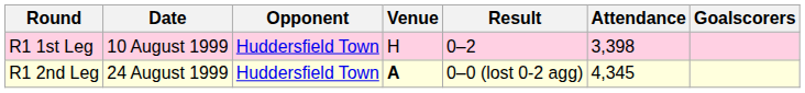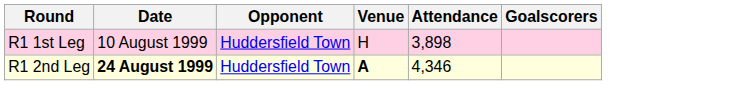 <table class="wikitable">
 <tr>
 <th>Round</th>
 <th>Date</th>
 <th>Opponent</th>
 <th>Venue</th>
-<th>Result</th>
 <th>Attendance</th>
 <th>Goalscorers</th>
 </tr>
 <tr style="background-color: #ffd0e3;">
 <td>R1 1st Leg</td>
 <td>10 August 1999</td>
 <td><a href='#'>Huddersfield Town</a></td>
 <td>H</td>
-<td>0–2</td>
-<td>3,398</td>
+<td>3,898</td>
 <td></td>
 </tr>
 <tr style="background-color: #ffffdd;">
 <td>R1 2nd Leg</td>
-<td>24 August 1999</td>
+<td><strong>24 August 1999</strong></td>
 <td><a href='#'>Huddersfield Town</a></td>
 <td><strong>A</strong></td>
-<td>0–0 (lost 0-2 agg)</td>
-<td>4,345</td>
+<td>4,346</td>
 <td></td>
 </tr>
 </table>
